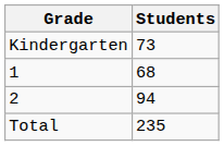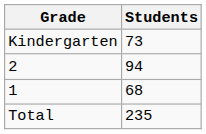 <table class="wikitable mw-collapsible">
 <tr>
 <th>Grade</th>
 <th>Students</th>
 </tr>
 <tr>
 <td>Kindergarten</td>
 <td>73</td>
 </tr>
 <tr>
+<td>2</td>
+<td>94</td>
+</tr>
+<tr>
 <td>1</td>
 <td>68</td>
-</tr>
-<tr>
-<td>2</td>
-<td>94</td>
 </tr>
 <tr>
 <td>Total</td>
 <td>235</td>
 </tr>
 </table>
